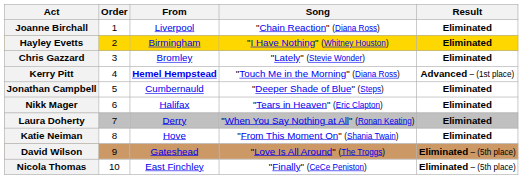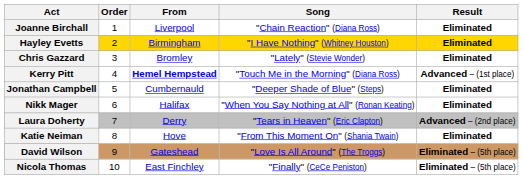 <table class="wikitable plainrowheaders" style="text-align:center;">
 <tr>
 <th scope="col">Act</th>
 <th scope="col">Order</th>
 <th scope="col">From</th>
 <th scope="col">Song</th>
 <th scope="col">Result</th>
 </tr>
 <tr style = "background:white">
 <th scope="row">Joanne Birchall</th>
 <td>1</td>
 <td><a href='#'>Liverpool</a></td>
 <td>"<a href='#'>Chain Reaction</a>" <small>(<a href='#'>Diana Ross</a>)</small></td>
 <td><strong>Eliminated</strong></td>
 </tr>
 <tr style="background:gold;">
 <th scope="row">Hayley Evetts</th>
 <td>2</td>
 <td><a href='#'>Birmingham</a></td>
 <td>"<a href='#'>I Have Nothing</a>"  <small>(<a href='#'>Whitney Houston</a>)</small></td>
 <td><strong>Eliminated</strong></td>
 </tr>
 <tr style = "background:white">
 <th scope="row">Chris Gazzard</th>
 <td>3</td>
 <td><a href='#'>Bromley</a></td>
 <td>"<a href='#'>Lately</a>"  <small>(<a href='#'>Stevie Wonder</a>)</small></td>
 <td><strong>Eliminated</strong></td>
 </tr>
 <tr style = "background:white">
 <th scope="row">Kerry Pitt</th>
 <td>4</td>
 <td><strong><a href='#'>Hemel Hempstead</a></strong></td>
 <td>"<a href='#'>Touch Me in the Morning</a>"  <small>(<a href='#'>Diana Ross</a>)</small></td>
 <td><strong>Advanced</strong><small> – (1st place)</small></td>
 </tr>
 <tr style = "background:white">
 <th scope="row">Jonathan Campbell</th>
 <td>5</td>
 <td><a href='#'>Cumbernauld</a></td>
 <td>"<a href='#'>Deeper Shade of Blue</a>"  <small>(<a href='#'>Steps</a>)</small></td>
 <td><strong>Eliminated</strong></td>
 </tr>
 <tr style = "background:white">
 <th scope="row">Nikk Mager</th>
 <td>6</td>
 <td><a href='#'>Halifax</a></td>
-<td>"<a href='#'>Tears in Heaven</a>"  <small>(<a href='#'>Eric Clapton</a>)</small></td>
+<td>"<a href='#'>When You Say Nothing at All</a>"  <small>(<a href='#'>Ronan Keating</a>)</small></td>
 <td><strong>Eliminated</strong></td>
 </tr>
 <tr style="background:silver;">
 <th scope="row">Laura Doherty</th>
 <td>7</td>
 <td><a href='#'>Derry</a></td>
-<td>"<a href='#'>When You Say Nothing at All</a>"  <small>(<a href='#'>Ronan Keating</a>)</small></td>
-<td><strong>Eliminated</strong></td>
+<td>"<a href='#'>Tears in Heaven</a>"  <small>(<a href='#'>Eric Clapton</a>)</small></td>
+<td><strong>Advanced</strong><small> – (2nd place)</small></td>
 </tr>
 <tr style = "background:white">
 <th scope="row">Katie Neiman</th>
 <td>8</td>
 <td><a href='#'>Hove</a></td>
 <td>"<a href='#'>From This Moment On</a>"  <small>(<a href='#'>Shania Twain</a>)</small></td>
 <td><strong>Eliminated</strong></td>
 </tr>
 <tr style = "background:#c96">
 <th scope="row">David Wilson</th>
 <td>9</td>
 <td><a href='#'>Gateshead</a></td>
 <td>"<a href='#'>Love Is All Around</a>"  <small>(<a href='#'>The Troggs</a>)</small></td>
 <td><strong>Eliminated</strong><small> – (5th place)</small></td>
 </tr>
 <tr style = "background:white">
 <th scope="row">Nicola Thomas</th>
 <td>10</td>
 <td><a href='#'>East Finchley</a></td>
 <td>"<a href='#'>Finally</a>"   <small>(<a href='#'>CeCe Peniston</a>)</small></td>
 <td><strong>Eliminated</strong><small> – (5th place)</small></td>
 </tr>
 </table>
